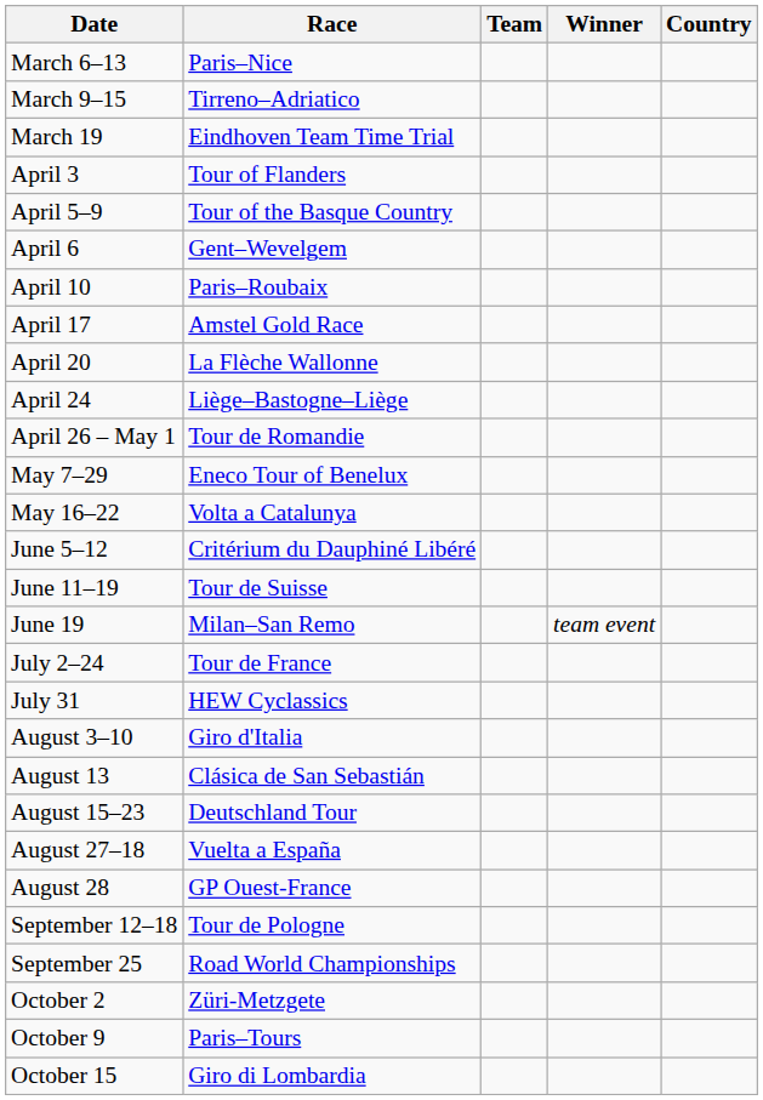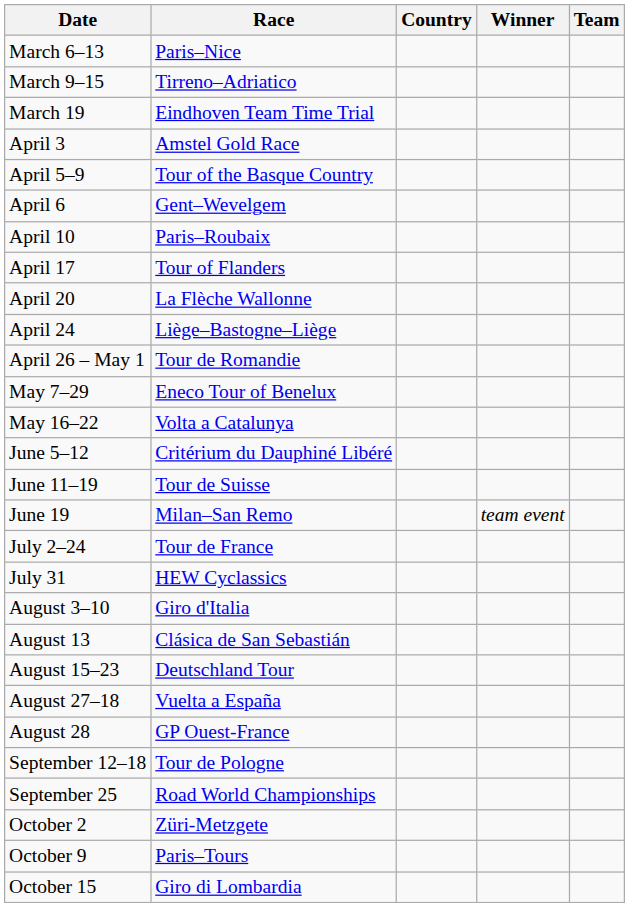 <table class="wikitable">
 <tr>
 <th>Date</th>
 <th>Race</th>
+<th>Country</th>
+<th>Winner</th>
 <th>Team</th>
-<th>Winner</th>
-<th>Country</th>
 </tr>
 <tr>
 <td>March 6–13</td>
 <td><a href='#'>Paris–Nice</a></td>
 <td></td>
 <td></td>
 <td></td>
 </tr>
 <tr>
 <td>March 9–15</td>
 <td><a href='#'>Tirreno–Adriatico</a></td>
 <td></td>
 <td></td>
 <td></td>
 </tr>
 <tr>
 <td>March 19</td>
 <td><a href='#'>Eindhoven Team Time Trial</a></td>
 <td></td>
 <td></td>
 <td></td>
 </tr>
 <tr>
 <td>April 3</td>
-<td><a href='#'>Tour of Flanders</a></td>
+<td><a href='#'>Amstel Gold Race</a></td>
 <td></td>
 <td></td>
 <td></td>
 </tr>
 <tr>
 <td>April 5–9</td>
 <td><a href='#'>Tour of the Basque Country</a></td>
 <td></td>
 <td></td>
 <td></td>
 </tr>
 <tr>
 <td>April 6</td>
 <td><a href='#'>Gent–Wevelgem</a></td>
 <td></td>
 <td></td>
 <td></td>
 </tr>
 <tr>
 <td>April 10</td>
 <td><a href='#'>Paris–Roubaix</a></td>
 <td></td>
 <td></td>
 <td></td>
 </tr>
 <tr>
 <td>April 17</td>
-<td><a href='#'>Amstel Gold Race</a></td>
+<td><a href='#'>Tour of Flanders</a></td>
 <td></td>
 <td></td>
 <td></td>
 </tr>
 <tr>
 <td>April 20</td>
 <td><a href='#'>La Flèche Wallonne</a></td>
 <td></td>
 <td></td>
 <td></td>
 </tr>
 <tr>
 <td>April 24</td>
 <td><a href='#'>Liège–Bastogne–Liège</a></td>
 <td></td>
 <td></td>
 <td></td>
 </tr>
 <tr>
 <td>April 26 – May 1</td>
 <td><a href='#'>Tour de Romandie</a></td>
 <td></td>
 <td></td>
 <td></td>
 </tr>
 <tr>
 <td>May 7–29</td>
 <td><a href='#'>Eneco Tour of Benelux</a></td>
 <td></td>
 <td></td>
 <td></td>
 </tr>
 <tr>
 <td>May 16–22</td>
 <td><a href='#'>Volta a Catalunya</a></td>
 <td></td>
 <td></td>
 <td></td>
 </tr>
 <tr>
 <td>June 5–12</td>
 <td><a href='#'>Critérium du Dauphiné Libéré</a></td>
 <td></td>
 <td></td>
 <td></td>
 </tr>
 <tr>
 <td>June 11–19</td>
 <td><a href='#'>Tour de Suisse</a></td>
 <td></td>
 <td></td>
 <td></td>
 </tr>
 <tr>
 <td>June 19</td>
 <td><a href='#'>Milan–San Remo</a></td>
 <td></td>
 <td><em>team event</em></td>
 <td></td>
 </tr>
 <tr>
 <td>July 2–24</td>
 <td><a href='#'>Tour de France</a></td>
 <td></td>
 <td><del></del></td>
 <td></td>
 </tr>
 <tr>
 <td>July 31</td>
 <td><a href='#'>HEW Cyclassics</a></td>
 <td></td>
 <td></td>
 <td></td>
 </tr>
 <tr>
 <td>August 3–10</td>
 <td><a href='#'>Giro d'Italia</a></td>
+<td><br></td>
 <td></td>
 <td></td>
-<td><br></td>
 </tr>
 <tr>
 <td>August 13</td>
 <td><a href='#'>Clásica de San Sebastián</a></td>
 <td></td>
 <td></td>
 <td></td>
 </tr>
 <tr>
 <td>August 15–23</td>
 <td><a href='#'>Deutschland Tour</a></td>
 <td></td>
 <td></td>
 <td></td>
 </tr>
 <tr>
 <td>August 27–18</td>
 <td><a href='#'>Vuelta a España</a></td>
 <td></td>
 <td></td>
 <td></td>
 </tr>
 <tr>
 <td>August 28</td>
 <td><a href='#'>GP Ouest-France</a></td>
 <td></td>
 <td></td>
 <td></td>
 </tr>
 <tr>
 <td>September 12–18</td>
 <td><a href='#'>Tour de Pologne</a></td>
 <td></td>
 <td></td>
 <td></td>
 </tr>
 <tr>
 <td>September 25</td>
 <td><a href='#'>Road World Championships</a></td>
 <td></td>
 <td></td>
 <td></td>
 </tr>
 <tr>
 <td>October 2</td>
 <td><a href='#'>Züri-Metzgete</a></td>
 <td></td>
 <td></td>
 <td></td>
 </tr>
 <tr>
 <td>October 9</td>
 <td><a href='#'>Paris–Tours</a></td>
 <td></td>
 <td></td>
 <td></td>
 </tr>
 <tr>
 <td>October 15</td>
 <td><a href='#'>Giro di Lombardia</a></td>
 <td></td>
 <td></td>
 <td></td>
 </tr>
 </table>
